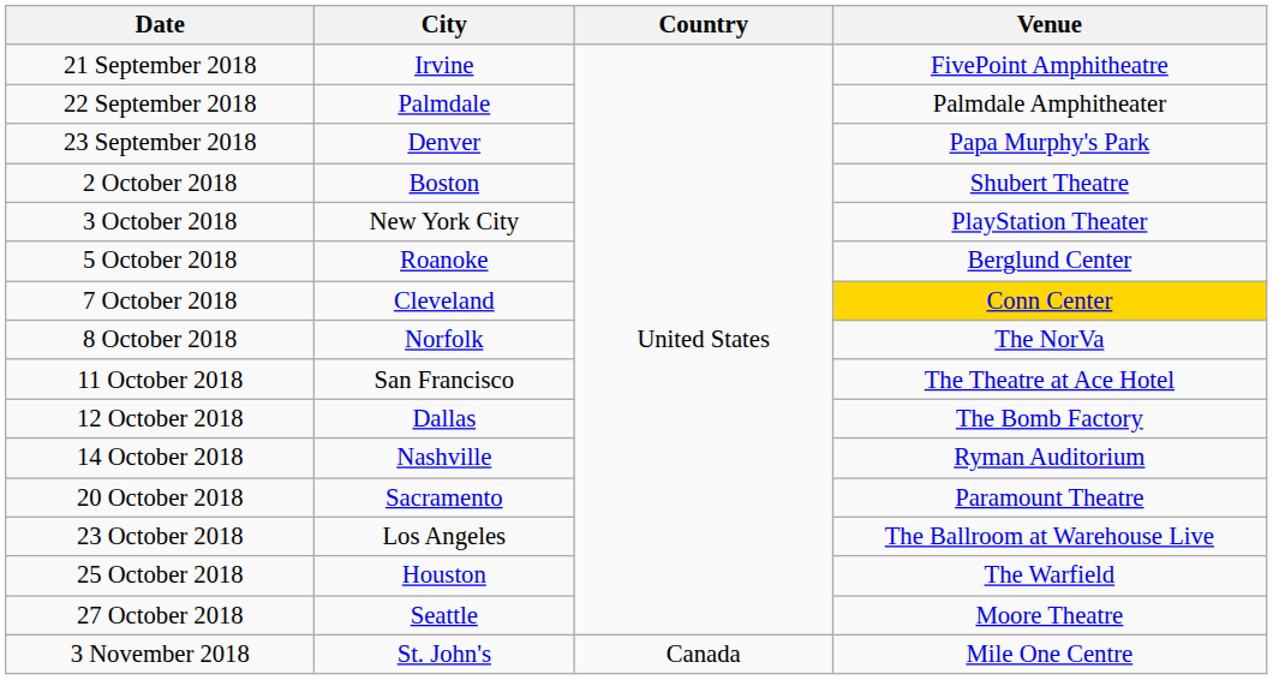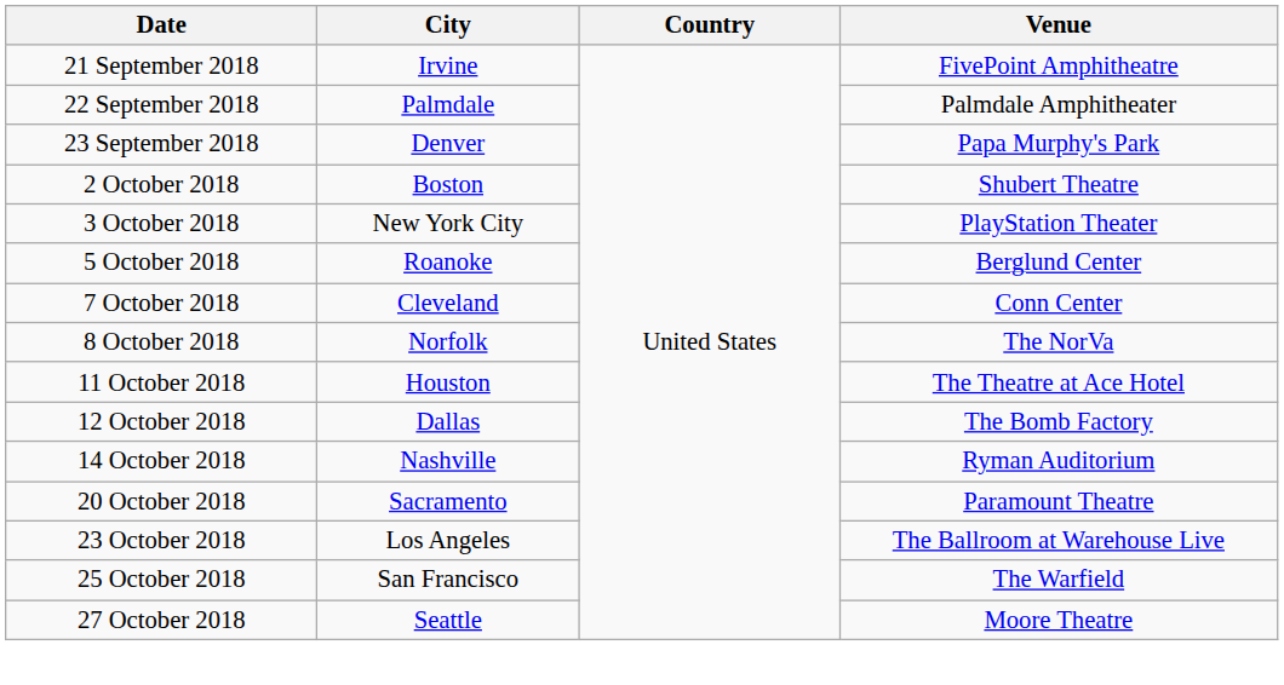 <table class="wikitable plainrowheaders" style="text-align:center;">
 <tr>
 <th scope="col" style="width:12em;">Date</th>
 <th scope="col" style="width:10em;">City</th>
 <th scope="col" style="width:10em;">Country</th>
 <th scope="col" style="width:17em;">Venue</th>
 </tr>
 <tr>
 <td>21 September 2018</td>
 <td><a href='#'>Irvine</a></td>
 <td rowspan="15">United States</td>
 <td><a href='#'>FivePoint Amphitheatre</a></td>
 </tr>
 <tr>
 <td>22 September 2018</td>
 <td><a href='#'>Palmdale</a></td>
 <td>Palmdale Amphitheater</td>
 </tr>
 <tr>
 <td>23 September 2018</td>
 <td><a href='#'>Denver</a></td>
 <td><a href='#'>Papa Murphy's Park</a></td>
 </tr>
 <tr>
 <td>2 October 2018</td>
 <td><a href='#'>Boston</a></td>
 <td><a href='#'>Shubert Theatre</a></td>
 </tr>
 <tr>
 <td>3 October 2018</td>
 <td>New York City</td>
 <td><a href='#'>PlayStation Theater</a></td>
 </tr>
 <tr>
 <td>5 October 2018</td>
 <td><a href='#'>Roanoke</a></td>
 <td><a href='#'>Berglund Center</a></td>
 </tr>
 <tr>
 <td>7 October 2018</td>
 <td><a href='#'>Cleveland</a></td>
-<td style="background: gold;"><a href='#'>Conn Center</a></td>
+<td><a href='#'>Conn Center</a></td>
 </tr>
 <tr>
 <td>8 October 2018</td>
 <td><a href='#'>Norfolk</a></td>
 <td><a href='#'>The NorVa</a></td>
 </tr>
 <tr>
 <td>11 October 2018</td>
-<td>San Francisco</td>
+<td><a href='#'>Houston</a></td>
 <td><a href='#'>The Theatre at Ace Hotel</a></td>
 </tr>
 <tr>
 <td>12 October 2018</td>
 <td><a href='#'>Dallas</a></td>
 <td><a href='#'>The Bomb Factory</a></td>
 </tr>
 <tr>
 <td>14 October 2018</td>
 <td><a href='#'>Nashville</a></td>
 <td><a href='#'>Ryman Auditorium</a></td>
 </tr>
 <tr>
 <td>20 October 2018</td>
 <td><a href='#'>Sacramento</a></td>
 <td><a href='#'>Paramount Theatre</a></td>
 </tr>
 <tr>
 <td>23 October 2018</td>
 <td>Los Angeles</td>
 <td><a href='#'>The Ballroom at Warehouse Live</a></td>
 </tr>
 <tr>
 <td>25 October 2018</td>
-<td><a href='#'>Houston</a></td>
+<td>San Francisco</td>
 <td><a href='#'>The Warfield</a></td>
 </tr>
 <tr>
 <td>27 October 2018</td>
 <td><a href='#'>Seattle</a></td>
 <td><a href='#'>Moore Theatre</a></td>
 </tr>
-<tr>
-<td>3 November 2018</td>
-<td><a href='#'>St. John's</a></td>
-<td>Canada</td>
-<td><a href='#'>Mile One Centre</a></td>
-</tr>
 </table>
